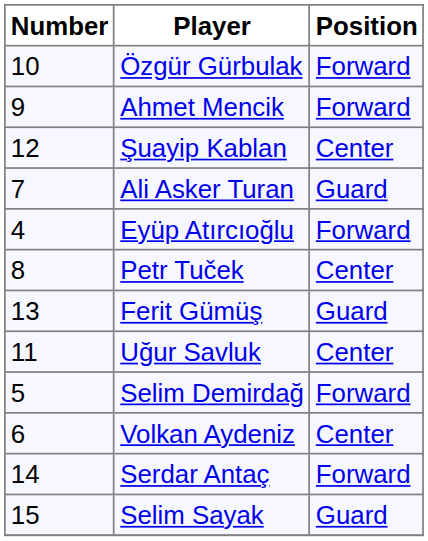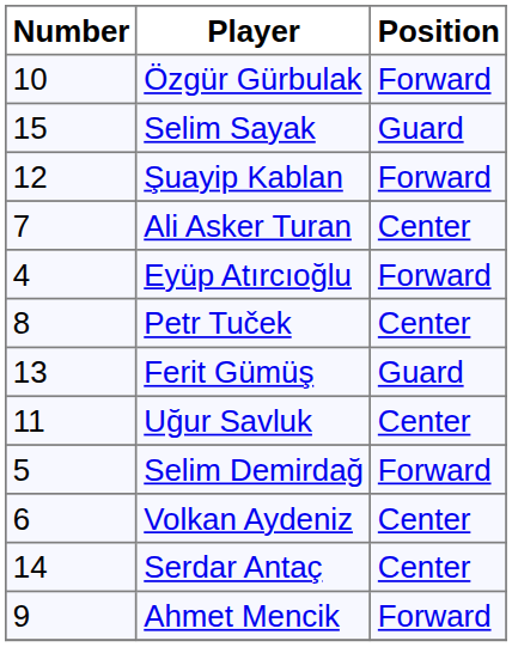 <table bgcolor="#f7f8ff" cellpadding="3" cellspacing="0" border="1" style="font-size: 95%; border: gray solid 1px; border-collapse: collapse;">
 <tr bgcolor="#FFFFFF">
 <td align=center><strong>Number</strong></td>
 <td align=center><strong>Player</strong></td>
 <td align=center><strong>Position</strong></td>
 </tr>
 <tr>
 <td>10</td>
 <td> <a href='#'>Özgür Gürbulak</a></td>
 <td><a href='#'>Forward</a></td>
 </tr>
 <tr>
-<td>9</td>
-<td> <a href='#'>Ahmet Mencik</a></td>
-<td><a href='#'>Forward</a></td>
+<td>15</td>
+<td> <a href='#'>Selim Sayak</a></td>
+<td><a href='#'>Guard</a></td>
 </tr>
 <tr>
 <td>12</td>
 <td> <a href='#'>Şuayip Kablan</a></td>
-<td><a href='#'>Center</a></td>
+<td><a href='#'>Forward</a></td>
 </tr>
 <tr>
 <td>7</td>
 <td> <a href='#'>Ali Asker Turan</a></td>
-<td><a href='#'>Guard</a></td>
+<td><a href='#'>Center</a></td>
 </tr>
 <tr>
 <td>4</td>
 <td> <a href='#'>Eyüp Atırcıoğlu</a></td>
 <td><a href='#'>Forward</a></td>
 </tr>
 <tr>
 <td>8</td>
 <td> <a href='#'>Petr Tuček</a></td>
 <td><a href='#'>Center</a></td>
 </tr>
 <tr>
 <td>13</td>
 <td> <a href='#'>Ferit Gümüş</a></td>
 <td><a href='#'>Guard</a></td>
 </tr>
 <tr>
 <td>11</td>
 <td> <a href='#'>Uğur Savluk</a></td>
 <td><a href='#'>Center</a></td>
 </tr>
 <tr>
 <td>5</td>
 <td> <a href='#'>Selim Demirdağ</a></td>
 <td><a href='#'>Forward</a></td>
 </tr>
 <tr>
 <td>6</td>
 <td> <a href='#'>Volkan Aydeniz</a></td>
 <td><a href='#'>Center</a></td>
 </tr>
 <tr>
 <td>14</td>
 <td> <a href='#'>Serdar Antaç</a></td>
-<td><a href='#'>Forward</a></td>
+<td><a href='#'>Center</a></td>
 </tr>
 <tr>
-<td>15</td>
-<td> <a href='#'>Selim Sayak</a></td>
-<td><a href='#'>Guard</a></td>
+<td>9</td>
+<td> <a href='#'>Ahmet Mencik</a></td>
+<td><a href='#'>Forward</a></td>
 </tr>
 <tr>
 </tr>
 </table>
